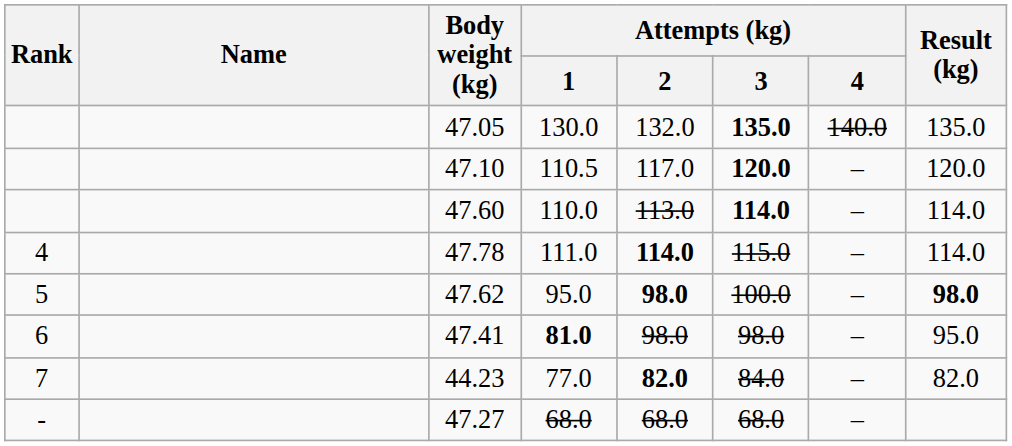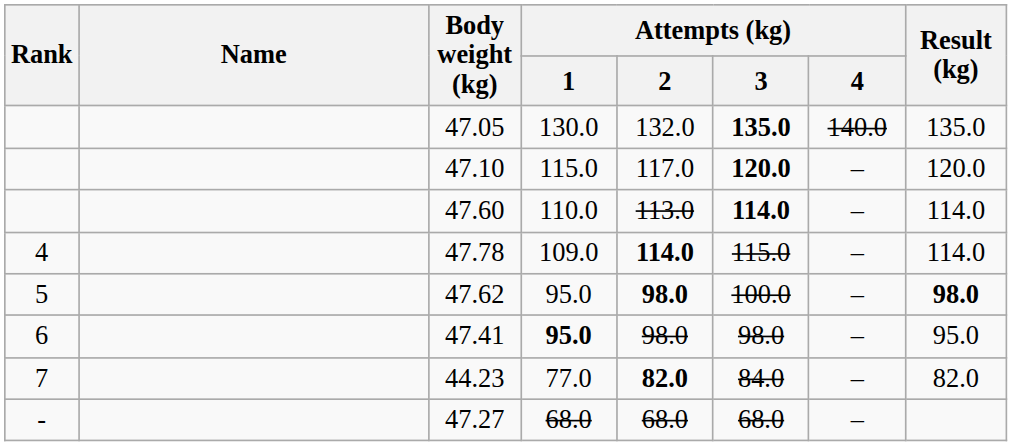 <table class="wikitable" style="text-align:center;">
 <tr>
 <th rowspan=2>Rank</th>
 <th rowspan=2 width=305>Name</th>
 <th rowspan=2 width=50>Body weight (kg)</th>
 <th colspan=4>Attempts (kg)</th>
 <th rowspan=2 width=60>Result (kg)</th>
 </tr>
 <tr>
 <th width=60>1</th>
 <th width=60>2</th>
 <th width=60>3</th>
 <th width=60>4</th>
 </tr>
 <tr>
 <td></td>
 <td align=left></td>
 <td>47.05</td>
 <td>130.0</td>
 <td>132.0</td>
 <td><strong>135.0</strong></td>
 <td><s>140.0</s></td>
 <td>135.0 </td>
 </tr>
 <tr>
 <td></td>
 <td align=left></td>
 <td>47.10</td>
-<td>110.5</td>
+<td>115.0</td>
 <td>117.0</td>
 <td><strong>120.0</strong></td>
 <td>–</td>
 <td>120.0</td>
 </tr>
 <tr>
 <td></td>
 <td align=left></td>
 <td>47.60</td>
 <td>110.0</td>
 <td><s>113.0</s></td>
 <td><strong>114.0</strong></td>
 <td>–</td>
 <td>114.0</td>
 </tr>
 <tr>
 <td>4</td>
 <td align=left></td>
 <td>47.78</td>
-<td>111.0</td>
+<td>109.0</td>
 <td><strong>114.0</strong></td>
 <td><s>115.0</s></td>
 <td>–</td>
 <td>114.0</td>
 </tr>
 <tr>
 <td>5</td>
 <td align=left></td>
 <td>47.62</td>
 <td>95.0</td>
 <td><strong>98.0</strong></td>
 <td><s>100.0</s></td>
 <td>–</td>
 <td><strong>98.0</strong></td>
 </tr>
 <tr>
 <td>6</td>
 <td align=left></td>
 <td>47.41</td>
-<td><strong>81.0</strong></td>
+<td><strong>95.0</strong></td>
 <td><s>98.0</s></td>
 <td><s>98.0</s></td>
 <td>–</td>
 <td>95.0</td>
 </tr>
 <tr>
 <td>7</td>
 <td align=left></td>
 <td>44.23</td>
 <td>77.0</td>
 <td><strong>82.0</strong></td>
 <td><s>84.0</s></td>
 <td>–</td>
 <td>82.0</td>
 </tr>
 <tr>
 <td>-</td>
 <td align=left></td>
 <td>47.27</td>
 <td><s>68.0</s></td>
 <td><s>68.0</s></td>
 <td><s>68.0</s></td>
 <td>–</td>
 <td></td>
 </tr>
 </table>
